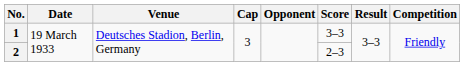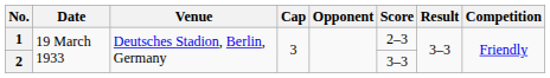 <table class="wikitable sortable plainrowheaders">
 <tr>
 <th scope=col>No.</th>
 <th scope=col data-sort-type=date>Date</th>
 <th scope=col>Venue</th>
 <th scope=col>Cap</th>
 <th scope=col>Opponent</th>
 <th scope=col>Score</th>
 <th scope=col>Result</th>
 <th scope=col>Competition</th>
 </tr>
 <tr>
 <th scope=row style="text-align: center">1</th>
 <td rowspan=2>19 March 1933</td>
 <td rowspan=2><a href='#'>Deutsches Stadion</a>, <a href='#'>Berlin</a>, Germany</td>
 <td rowspan=2 align=center>3</td>
 <td rowspan="2"></td>
-<td style="text-align:center;">3–3</td>
+<td style="text-align:center;">2–3</td>
 <td rowspan=2 style="text-align:center;">3–3</td>
 <td rowspan=2 style="text-align:center;"><a href='#'>Friendly</a></td>
 </tr>
 <tr>
 <th scope=row style="text-align: center">2</th>
-<td style="text-align:center;">2–3</td>
+<td style="text-align:center;">3–3</td>
 </tr>
 </table>
